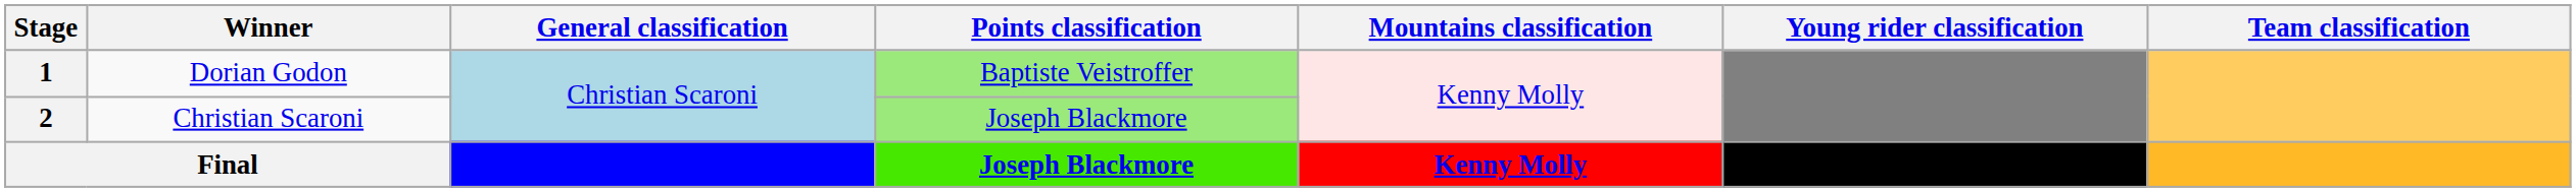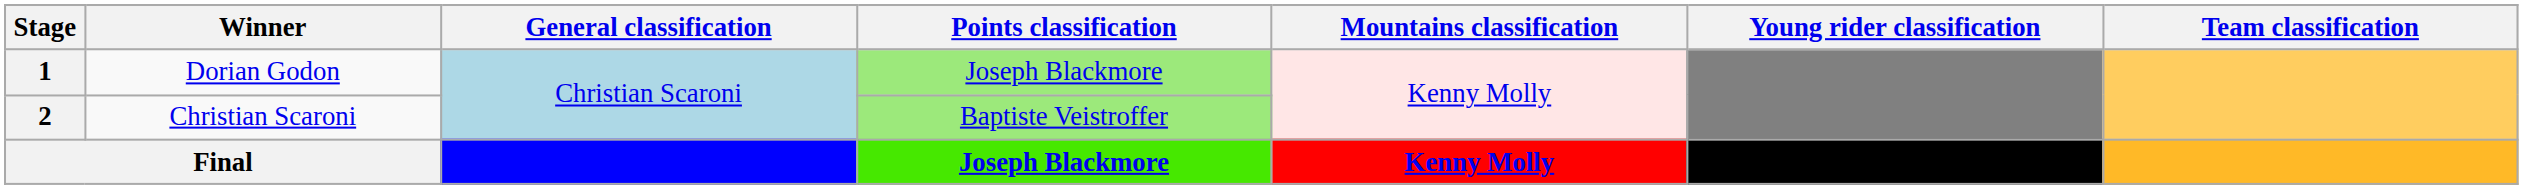 <table class="wikitable" width="99%" style="text-align: center; font-size:smaller;">
 <tr style="background:#efefef;">
 <th style="width:1%;">Stage</th>
 <th style="width:12%;">Winner</th>
 <th style="width:14%;"><a href='#'>General classification</a><br></th>
 <th style="width:14%;"><a href='#'>Points classification</a><br></th>
 <th style="width:14%;"><a href='#'>Mountains classification</a><br></th>
 <th style="width:14%;"><a href='#'>Young rider classification</a><br></th>
 <th style="width:14%;"><a href='#'>Team classification</a></th>
 </tr>
 <tr>
 <th>1</th>
 <td><a href='#'>Dorian Godon</a></td>
 <td style="background:lightblue;" rowspan="2"><a href='#'>Christian Scaroni</a></td>
-<td style="background:#9CE97B;"><a href='#'>Baptiste Veistroffer</a></td>
+<td style="background:#9CE97B;"><a href='#'>Joseph Blackmore</a></td>
 <td style="background:#FFE6E6;" rowspan="2"><a href='#'>Kenny Molly</a></td>
 <td style="background:grey;" rowspan="2"></td>
 <td style="background:#FFCD5F;" rowspan="2"></td>
 </tr>
 <tr>
 <th>2</th>
 <td><a href='#'>Christian Scaroni</a></td>
-<td style="background:#9CE97B;"><a href='#'>Joseph Blackmore</a></td>
+<td style="background:#9CE97B;"><a href='#'>Baptiste Veistroffer</a></td>
 </tr>
 <tr>
 <th colspan="2">Final</th>
 <th style="background:blue;"></th>
 <th style="background:#46E800;"><a href='#'>Joseph Blackmore</a></th>
 <th style="background:#f00;"><a href='#'>Kenny Molly</a></th>
 <th style="background:black;"></th>
 <th style="background:#FFB927;"></th>
 </tr>
 </table>
